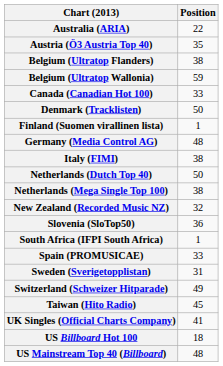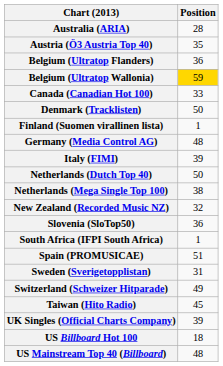 <table class="wikitable plainrowheaders sortable" style="text-align:center;">
 <tr>
 <th scope="col">Chart (2013)</th>
 <th scope="col">Position</th>
 </tr>
 <tr>
 <th scope="row">Australia (<a href='#'>ARIA</a>)</th>
-<td>22</td>
+<td>28</td>
 </tr>
 <tr>
 <th scope="row">Austria (<a href='#'>Ö3 Austria Top 40</a>)</th>
 <td>35</td>
 </tr>
 <tr>
 <th scope="row">Belgium (<a href='#'>Ultratop</a> Flanders)</th>
-<td>38</td>
+<td>36</td>
 </tr>
 <tr>
 <th scope="row">Belgium (<a href='#'>Ultratop</a> Wallonia)</th>
-<td>59</td>
+<td style="background: gold;">59</td>
 </tr>
 <tr>
 <th scope="row">Canada (<a href='#'>Canadian Hot 100</a>)</th>
 <td>33</td>
 </tr>
 <tr>
 <th scope="row">Denmark (<a href='#'>Tracklisten</a>)</th>
 <td>50</td>
 </tr>
 <tr>
 <th scope="row">Finland (Suomen virallinen lista)</th>
 <td>1</td>
 </tr>
 <tr>
 <th scope="row">Germany (<a href='#'>Media Control AG</a>)</th>
 <td>48</td>
 </tr>
 <tr>
 <th scope="row">Italy (<a href='#'>FIMI</a>)</th>
-<td style="text-align:center;">38</td>
+<td style="text-align:center;">39</td>
 </tr>
 <tr>
 <th scope="row">Netherlands (<a href='#'>Dutch Top 40</a>)</th>
 <td style="text-align:center;">50</td>
 </tr>
 <tr>
 <th scope="row">Netherlands (<a href='#'>Mega Single Top 100</a>)</th>
 <td>38</td>
 </tr>
 <tr>
 <th scope="row">New Zealand (<a href='#'>Recorded Music NZ</a>)</th>
 <td>32</td>
 </tr>
 <tr>
 <th scope="row">Slovenia (SloTop50)</th>
 <td>36</td>
 </tr>
 <tr>
 <th scope="row">South Africa (IFPI South Africa)</th>
 <td style="text-align:center;">1</td>
 </tr>
 <tr>
 <th scope="row">Spain (PROMUSICAE)</th>
-<td>33</td>
+<td>51</td>
 </tr>
 <tr>
 <th scope="row">Sweden (<a href='#'>Sverigetopplistan</a>)</th>
 <td>31</td>
 </tr>
 <tr>
 <th scope="row">Switzerland (<a href='#'>Schweizer Hitparade</a>)</th>
 <td>49</td>
 </tr>
 <tr>
 <th scope="row">Taiwan (<a href='#'>Hito Radio</a>)</th>
 <td>45</td>
 </tr>
 <tr>
 <th scope="row">UK Singles (<a href='#'>Official Charts Company</a>)</th>
-<td>41</td>
+<td>39</td>
 </tr>
 <tr>
 <th scope="row">US <a href='#'><em>Billboard</em> Hot 100</a></th>
 <td>18</td>
 </tr>
 <tr>
 <th scope="row">US <a href='#'>Mainstream Top 40</a> (<em><a href='#'>Billboard</a></em>)</th>
 <td>48</td>
 </tr>
 </table>
